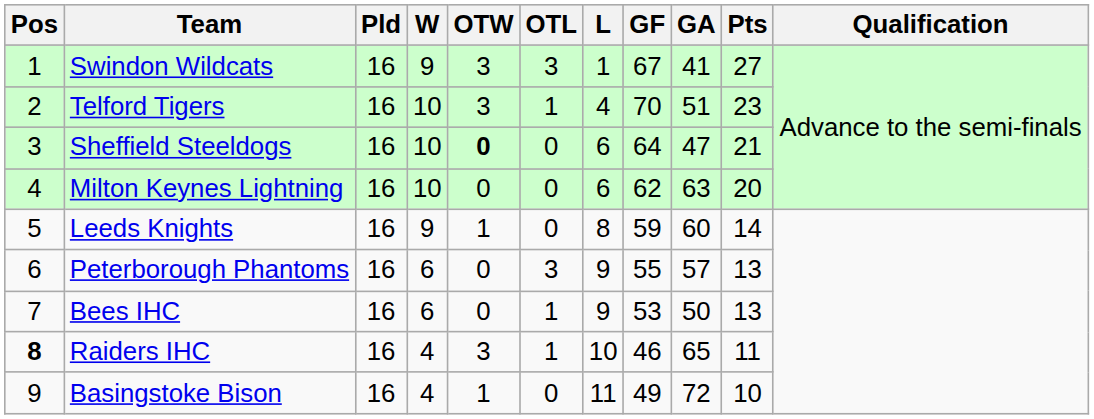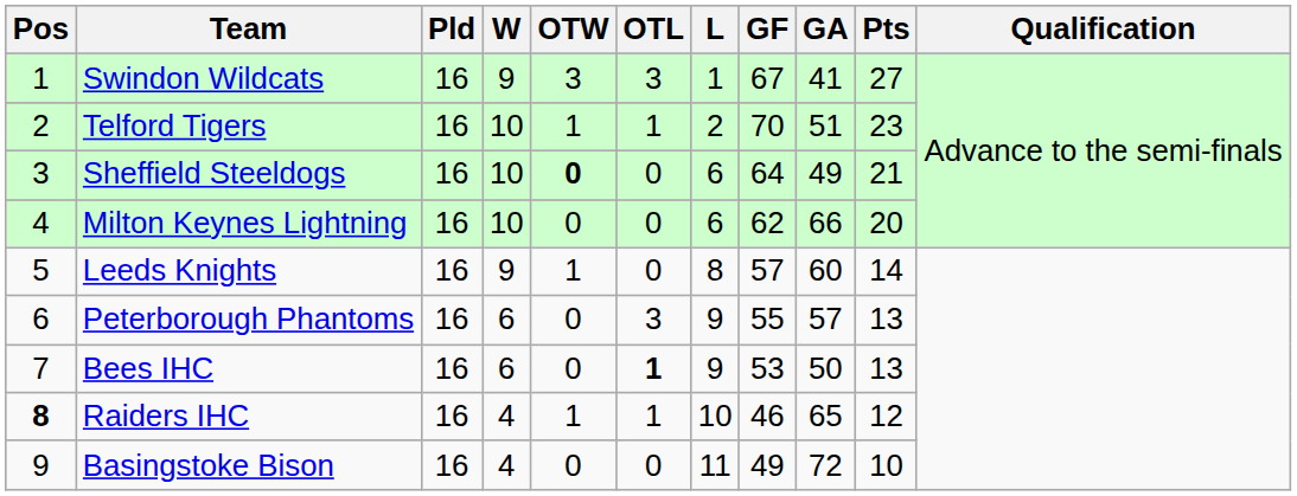 <table class="wikitable">
 <tr>
 <th>Pos</th>
 <th>Team</th>
 <th>Pld</th>
 <th>W</th>
 <th>OTW</th>
 <th>OTL</th>
 <th>L</th>
 <th>GF</th>
 <th>GA</th>
 <th>Pts</th>
 <th>Qualification</th>
 </tr>
 <tr style="background:#ccffcc;">
 <td align="center">1</td>
 <td><a href='#'>Swindon Wildcats</a></td>
 <td align="center">16</td>
 <td align="center">9</td>
 <td align="center">3</td>
 <td align="center">3</td>
 <td align="center">1</td>
 <td align="center">67</td>
 <td align="center">41</td>
 <td align="center">27</td>
 <td rowspan="4">Advance to the semi-finals</td>
 </tr>
 <tr style="background:#ccffcc;">
 <td align="center">2</td>
 <td><a href='#'>Telford Tigers</a></td>
 <td align="center">16</td>
 <td align="center">10</td>
-<td align="center">3</td>
 <td align="center">1</td>
-<td align="center">4</td>
+<td align="center">1</td>
+<td align="center">2</td>
 <td align="center">70</td>
 <td align="center">51</td>
 <td align="center">23</td>
 </tr>
 <tr style="background:#ccffcc;">
 <td align="center">3</td>
 <td><a href='#'>Sheffield Steeldogs</a></td>
 <td align="center">16</td>
 <td align="center">10</td>
 <td align="center"><strong>0</strong></td>
 <td align="center">0</td>
 <td align="center">6</td>
 <td align="center">64</td>
-<td align="center">47</td>
+<td align="center">49</td>
 <td align="center">21</td>
 </tr>
 <tr style="background:#ccffcc;">
 <td align="center">4</td>
 <td><a href='#'>Milton Keynes Lightning</a></td>
 <td align="center">16</td>
 <td align="center">10</td>
 <td align="center">0</td>
 <td align="center">0</td>
 <td align="center">6</td>
 <td align="center">62</td>
-<td align="center">63</td>
+<td align="center">66</td>
 <td align="center">20</td>
 </tr>
 <tr>
 <td align="center">5</td>
 <td><a href='#'>Leeds Knights</a></td>
 <td align="center">16</td>
 <td align="center">9</td>
 <td align="center">1</td>
 <td align="center">0</td>
 <td align="center">8</td>
-<td align="center">59</td>
+<td align="center">57</td>
 <td align="center">60</td>
 <td align="center">14</td>
 </tr>
 <tr>
 <td align="center">6</td>
 <td><a href='#'>Peterborough Phantoms</a></td>
 <td align="center">16</td>
 <td align="center">6</td>
 <td align="center">0</td>
 <td align="center">3</td>
 <td align="center">9</td>
 <td align="center">55</td>
 <td align="center">57</td>
 <td align="center">13</td>
 </tr>
 <tr>
 <td align="center">7</td>
 <td><a href='#'>Bees IHC</a></td>
 <td align="center">16</td>
 <td align="center">6</td>
 <td align="center">0</td>
-<td align="center">1</td>
+<td align="center"><strong>1</strong></td>
 <td align="center">9</td>
 <td align="center">53</td>
 <td align="center">50</td>
 <td align="center">13</td>
 </tr>
 <tr>
 <td align="center"><strong>8</strong></td>
 <td><a href='#'>Raiders IHC</a></td>
 <td align="center">16</td>
 <td align="center">4</td>
-<td align="center">3</td>
+<td align="center">1</td>
 <td align="center">1</td>
 <td align="center">10</td>
 <td align="center">46</td>
 <td align="center">65</td>
-<td align="center">11</td>
+<td align="center">12</td>
 </tr>
 <tr>
 <td align="center">9</td>
 <td><a href='#'>Basingstoke Bison</a></td>
 <td align="center">16</td>
 <td align="center">4</td>
-<td align="center">1</td>
+<td align="center">0</td>
 <td align="center">0</td>
 <td align="center">11</td>
 <td align="center">49</td>
 <td align="center">72</td>
 <td align="center">10</td>
 </tr>
 </table>
